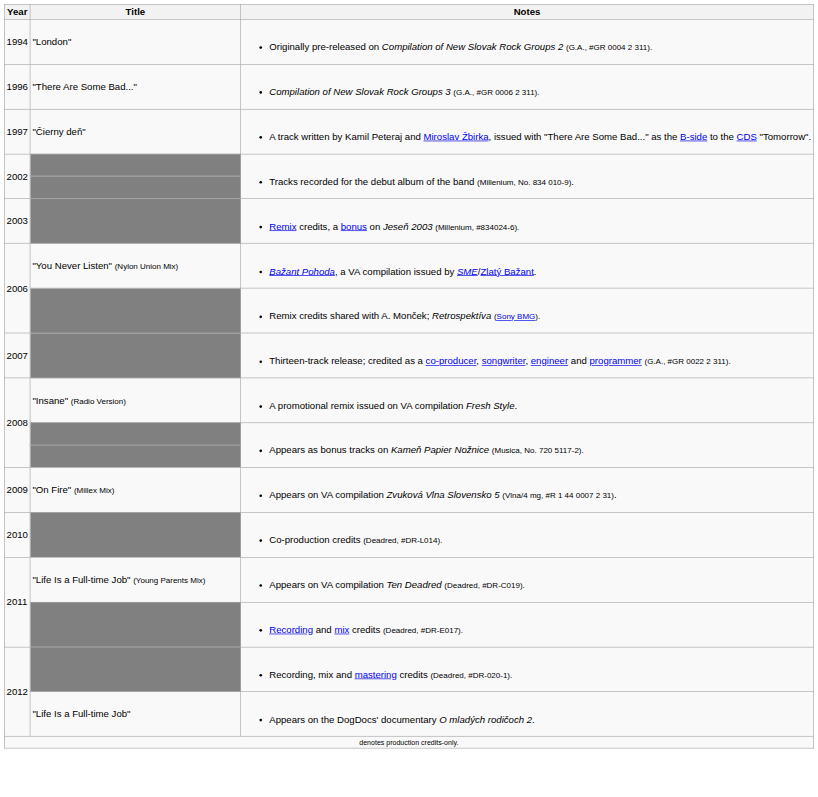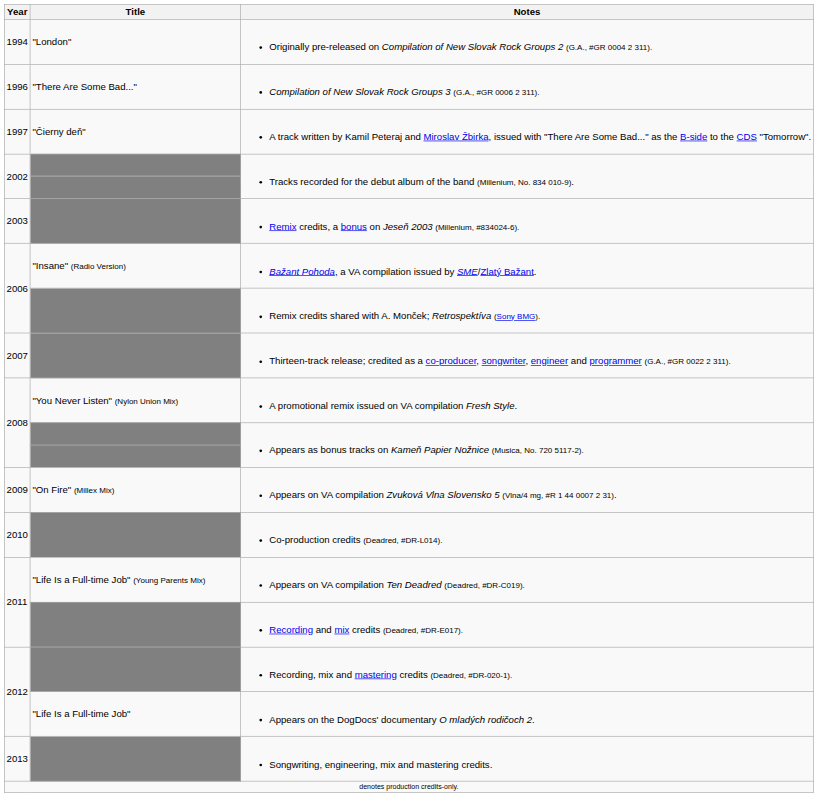 <table class="wikitable" style="font-size:91%">
 <tr>
 <th width=28>Year</th>
 <th width=312>Title</th>
 <th>Notes</th>
 </tr>
 <tr>
 <td>1994</td>
 <td>"London"</td>
 <td><br><ul><li>Originally pre-released on <em>Compilation of New Slovak Rock Groups 2</em> <small>(G.A., #GR 0004 2 311).</small></li></ul></td>
 </tr>
 <tr>
 <td>1996</td>
 <td>"There Are Some Bad..."</td>
 <td><br><ul><li><em>Compilation of New Slovak Rock Groups 3</em> <small>(G.A., #GR 0006 2 311).</small></li></ul></td>
 </tr>
 <tr>
 <td>1997</td>
 <td>"Čierny deň"</td>
 <td><br><ul><li>A track written by Kamil Peteraj and <a href='#'>Miroslav Žbirka</a>, issued with "There Are Some Bad..." as the <a href='#'>B-side</a> to the <a href='#'>CDS</a> "Tomorrow".</li></ul></td>
 </tr>
 <tr>
 <td rowspan=2>2002</td>
 <td bgcolor=GREY></td>
 <td rowspan=2><br><ul><li>Tracks recorded for the debut album of the band <small>(Millenium, No. 834 010-9)</small>.</li></ul></td>
 </tr>
 <tr>
 <td bgcolor=GREY></td>
 </tr>
 <tr>
 <td>2003</td>
 <td bgcolor=GREY></td>
 <td><br><ul><li><a href='#'>Remix</a> credits, a <a href='#'>bonus</a> on <em>Jeseň 2003</em> <small>(Millenium, #834024-6).</small></li></ul></td>
 </tr>
 <tr>
 <td rowspan=2>2006</td>
-<td>"You Never Listen" <small>(Nylon Union Mix)</small></td>
+<td>"Insane" <small>(Radio Version)</small></td>
 <td><br><ul><li><em><a href='#'>Bažant Pohoda</a></em>, a VA compilation issued by <em><a href='#'>SME</a></em>/<a href='#'>Zlatý Bažant</a>.</li></ul></td>
 </tr>
 <tr>
 <td bgcolor=GREY></td>
 <td><br><ul><li>Remix credits shared with A. Monček; <em>Retrospektíva</em> <small>(<a href='#'>Sony BMG</a>).</small></li></ul></td>
 </tr>
 <tr>
 <td>2007</td>
 <td bgcolor=GREY></td>
 <td><br><ul><li>Thirteen-track release; credited as a <a href='#'>co-producer</a>, <a href='#'>songwriter</a>, <a href='#'>engineer</a> and <a href='#'>programmer</a> <small>(G.A., #GR 0022 2 311).</small></li></ul></td>
 </tr>
 <tr>
 <td rowspan=3>2008</td>
-<td>"Insane" <small>(Radio Version)</small></td>
+<td>"You Never Listen" <small>(Nylon Union Mix)</small></td>
 <td><br><ul><li>A promotional remix issued on VA compilation <em>Fresh Style</em>.</li></ul></td>
 </tr>
 <tr>
 <td bgcolor=GREY></td>
 <td rowspan=2><br><ul><li>Appears as bonus tracks on <em>Kameň Papier Nožnice</em> <small>(Musica, No. 720 5117-2).</small></li></ul></td>
 </tr>
 <tr>
 <td bgcolor=GREY></td>
 </tr>
 <tr>
 <td>2009</td>
 <td>"On Fire" <small>(Millex Mix)</small></td>
 <td><br><ul><li>Appears on VA compilation <em>Zvuková Vlna Slovensko 5</em> <small>(Vlna/4 mg, #R 1 44 0007 2 31)</small>.</li></ul></td>
 </tr>
 <tr>
 <td>2010</td>
 <td bgcolor=GREY></td>
 <td><br><ul><li>Co-production credits <small>(Deadred, #DR-L014).</small></li></ul></td>
 </tr>
 <tr>
 <td rowspan=2>2011</td>
 <td>"Life Is a Full-time Job" <small>(Young Parents Mix)</small></td>
 <td><br><ul><li>Appears on VA compilation <em>Ten Deadred</em> <small>(Deadred, #DR-C019).</small></li></ul></td>
 </tr>
 <tr>
 <td bgcolor=GREY></td>
 <td><br><ul><li><a href='#'>Recording</a> and <a href='#'>mix</a> credits <small>(Deadred, #DR-E017).</small></li></ul></td>
 </tr>
 <tr>
 <td rowspan=2>2012</td>
 <td bgcolor=GREY></td>
 <td><br><ul><li>Recording, mix and <a href='#'>mastering</a> credits <small>(Deadred, #DR-020-1).</small></li></ul></td>
 </tr>
 <tr>
 <td>"Life Is a Full-time Job"</td>
 <td><br><ul><li>Appears on the DogDocs' documentary <em>O mladých rodičoch 2</em>.</li></ul></td>
 </tr>
 <tr>
+<td>2013</td>
+<td bgcolor=GREY></td>
+<td><br><ul><li>Songwriting, engineering, mix and mastering credits.</li></ul></td>
+</tr>
+<tr>
 <td colspan=3 style="font-size:8pt; text-align:center"> denotes production credits-only.</td>
 </tr>
 </table>
